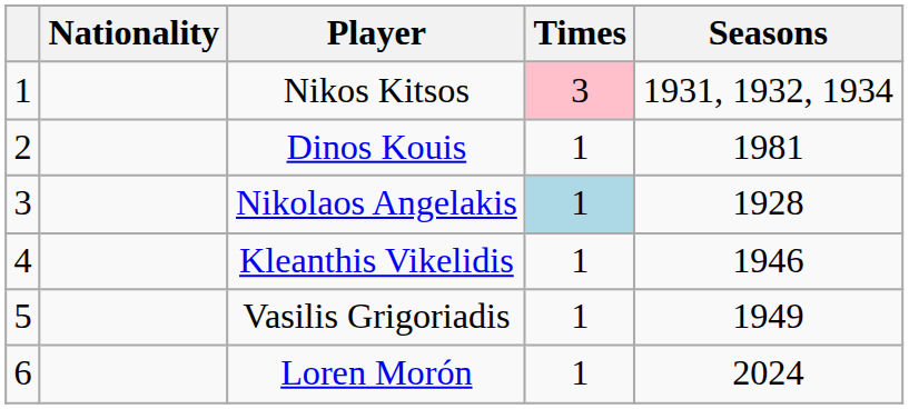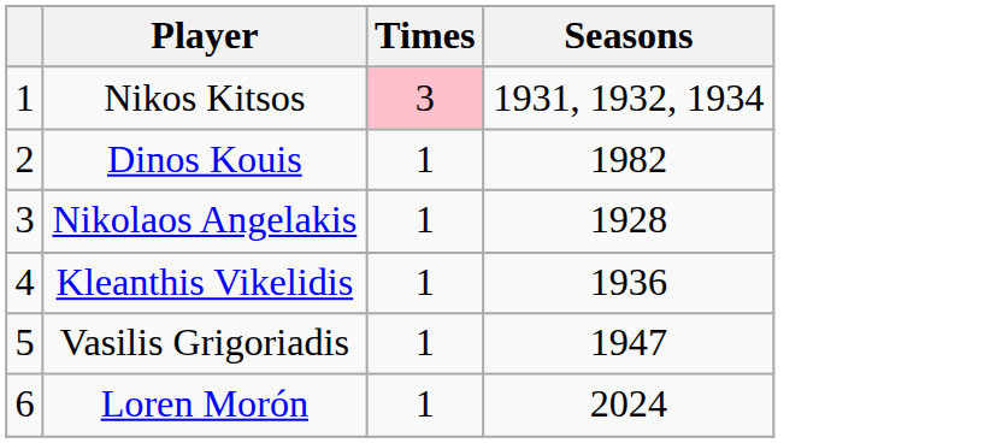 <table class="wikitable" style="text-align:center;margin-left:1em">
 <tr>
 <th></th>
-<th>Nationality</th>
 <th>Player</th>
 <th>Times</th>
 <th>Seasons</th>
 </tr>
 <tr>
 <td>1</td>
-<td></td>
 <td>Nikos Kitsos</td>
 <td align="center" 1 style="background: pink;">3</td>
 <td>1931, 1932, 1934</td>
 </tr>
 <tr>
 <td>2</td>
-<td></td>
 <td><a href='#'>Dinos Kouis</a></td>
 <td align="center" 1>1</td>
-<td>1981</td>
+<td>1982</td>
 </tr>
 <tr>
 <td>3</td>
-<td></td>
 <td><a href='#'>Nikolaos Angelakis</a></td>
-<td align="center" 1 style="background: lightblue;">1</td>
+<td align="center" 1>1</td>
 <td>1928</td>
 </tr>
 <tr>
 <td>4</td>
-<td></td>
 <td><a href='#'>Kleanthis Vikelidis</a></td>
 <td align="center" 1>1</td>
-<td>1946</td>
+<td>1936</td>
 </tr>
 <tr>
 <td>5</td>
-<td></td>
 <td>Vasilis Grigoriadis</td>
 <td align="center" 1>1</td>
-<td>1949</td>
+<td>1947</td>
 </tr>
 <tr>
 <td>6</td>
-<td></td>
 <td><a href='#'>Loren Morón</a></td>
 <td align="center" 1>1</td>
 <td>2024</td>
 </tr>
 </table>
